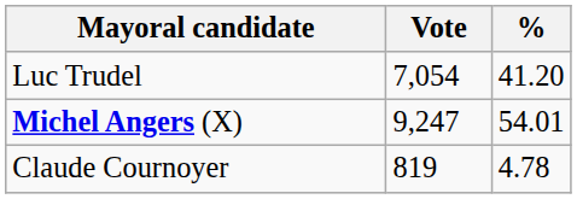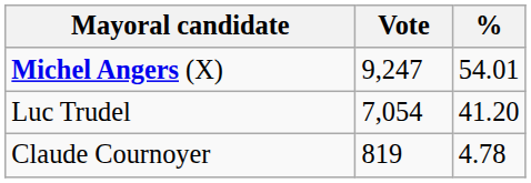 <table class="wikitable">
 <tr>
 <th bgcolor="#DDDDFF" width="200px">Mayoral candidate</th>
 <th bgcolor="#DDDDFF" width="50px">Vote</th>
 <th bgcolor="#DDDDFF" width="30px">%</th>
 </tr>
 <tr>
+<td><strong><a href='#'>Michel Angers</a></strong> (X)</td>
+<td>9,247</td>
+<td>54.01</td>
+</tr>
+<tr>
 <td>Luc Trudel</td>
 <td>7,054</td>
 <td>41.20</td>
-</tr>
-<tr>
-<td><strong><a href='#'>Michel Angers</a></strong> (X)</td>
-<td>9,247</td>
-<td>54.01</td>
 </tr>
 <tr>
 <td>Claude Cournoyer</td>
 <td>819</td>
 <td>4.78</td>
 </tr>
 </table>
